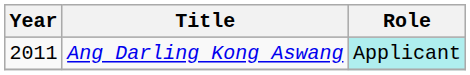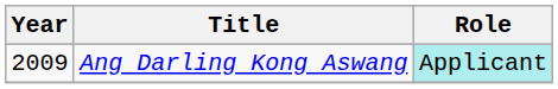 <table class="wikitable">
 <tr>
 <th>Year</th>
 <th>Title</th>
 <th>Role</th>
 </tr>
 <tr>
-<td>2011</td>
+<td>2009</td>
 <td><em><a href='#'>Ang Darling Kong Aswang</a></em></td>
 <td style="background: paleturquoise;">Applicant</td>
 </tr>
 <tr>
 </tr>
 </table>
